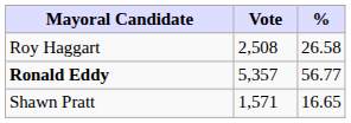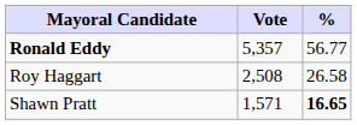 <table class="wikitable">
 <tr style="background-color:#E9E9E9">
 </tr>
 <tr>
 <th style="background:#ddf; width:200px;">Mayoral Candidate</th>
 <th style="background:#ddf; width:50px;">Vote</th>
 <th style="background:#ddf; width:30px;">%</th>
 </tr>
 <tr>
+<td><strong>Ronald Eddy</strong></td>
+<td>5,357</td>
+<td>56.77</td>
+</tr>
+<tr>
 <td>Roy Haggart</td>
 <td>2,508</td>
 <td>26.58</td>
 </tr>
 <tr>
-<td><strong>Ronald Eddy</strong></td>
-<td>5,357</td>
-<td>56.77</td>
-</tr>
-<tr>
 <td>Shawn Pratt</td>
 <td>1,571</td>
-<td>16.65</td>
+<td><strong>16.65</strong></td>
 </tr>
 </table>
